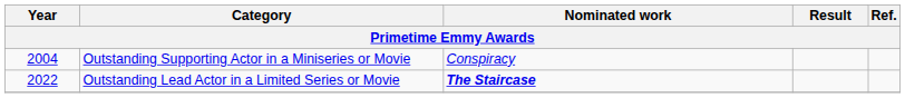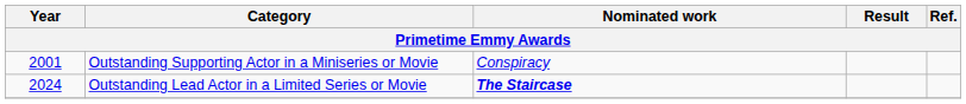 <table class=wikitable>
 <tr>
 <th scope="col" style="width:5em;">Year</th>
 <th scope="col" style="width:26em;">Category</th>
 <th scope="col" style="width:25em;">Nominated work</th>
 <th scope="col" style="width:5em;">Result</th>
 <th>Ref.</th>
 </tr>
 <tr>
 <th colspan=5><a href='#'>Primetime Emmy Awards</a></th>
 </tr>
 <tr>
-<td style="text-align:center;"><a href='#'>2004</a></td>
+<td style="text-align:center;"><a href='#'>2001</a></td>
 <td><a href='#'>Outstanding Supporting Actor in a Miniseries or Movie</a></td>
 <td><em><a href='#'>Conspiracy</a></em></td>
 <td></td>
 <td style="text-align:center;"></td>
 </tr>
 <tr>
-<td style="text-align:center;"><a href='#'>2022</a></td>
+<td style="text-align:center;"><a href='#'>2024</a></td>
 <td><a href='#'>Outstanding Lead Actor in a Limited Series or Movie</a></td>
 <td><strong><em><a href='#'>The Staircase</a></em></strong></td>
 <td></td>
 <td style="text-align:center;"></td>
 </tr>
 <tr>
 </tr>
 </table>
